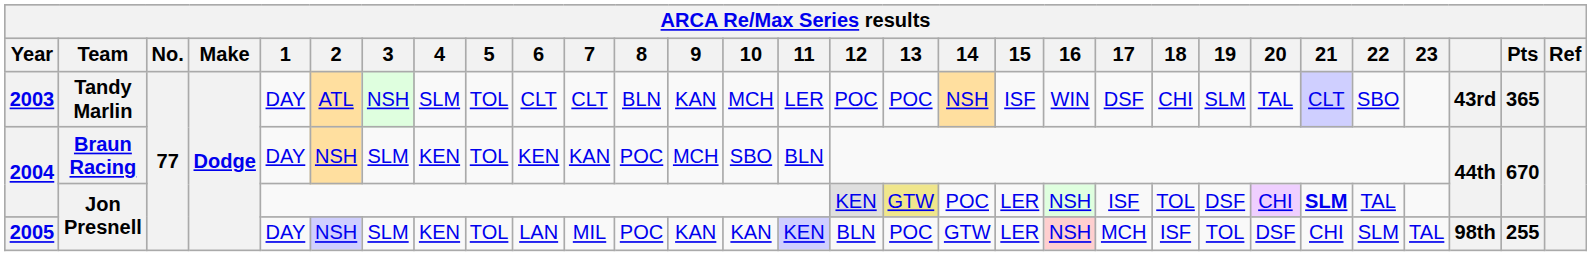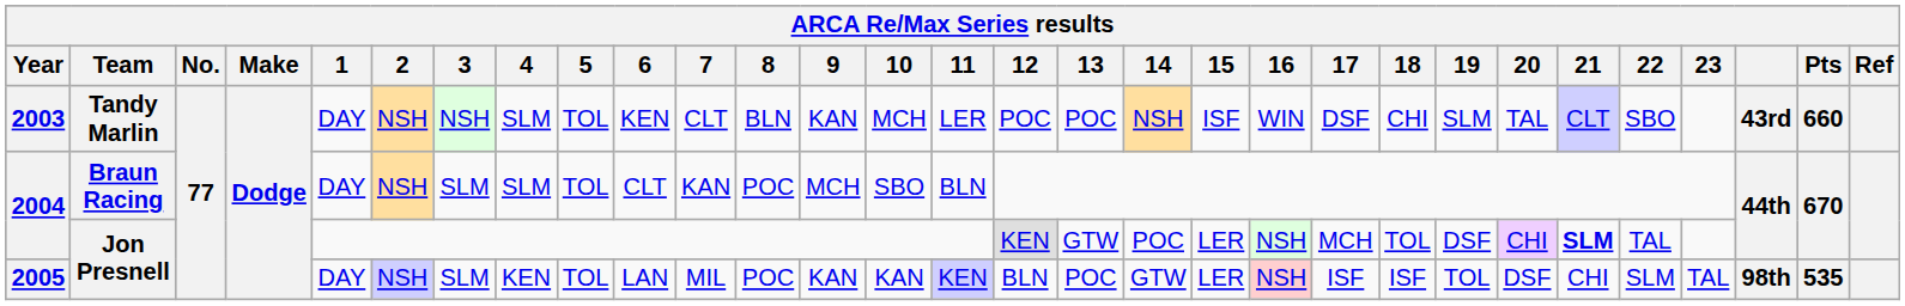 <table class="wikitable" style="text-align:center; font-size:75%">
 <tr>
 <th colspan="34"><a href='#'>ARCA Re/Max Series</a> results</th>
 </tr>
 <tr>
 <th>Year</th>
 <th>Team</th>
 <th>No.</th>
 <th>Make</th>
 <th>1</th>
 <th>2</th>
 <th>3</th>
 <th>4</th>
 <th>5</th>
 <th>6</th>
 <th>7</th>
 <th>8</th>
 <th>9</th>
 <th>10</th>
 <th>11</th>
 <th>12</th>
 <th>13</th>
 <th>14</th>
 <th>15</th>
 <th>16</th>
 <th>17</th>
 <th>18</th>
 <th>19</th>
 <th>20</th>
 <th>21</th>
 <th>22</th>
 <th>23</th>
 <th></th>
 <th>Pts</th>
 <th>Ref</th>
 </tr>
 <tr>
 <th><a href='#'>2003</a></th>
 <th>Tandy Marlin</th>
 <th rowspan=4>77</th>
 <th rowspan=4><a href='#'>Dodge</a></th>
 <td><a href='#'>DAY</a></td>
-<td style="background:#FFDF9F;"><a href='#'>ATL</a><br></td>
+<td style="background:#FFDF9F;"><a href='#'>NSH</a><br></td>
 <td style="background:#DFFFDF;"><a href='#'>NSH</a><br></td>
 <td><a href='#'>SLM</a></td>
 <td><a href='#'>TOL</a></td>
-<td><a href='#'>CLT</a></td>
+<td><a href='#'>KEN</a></td>
 <td><a href='#'>CLT</a></td>
 <td><a href='#'>BLN</a></td>
 <td><a href='#'>KAN</a></td>
 <td><a href='#'>MCH</a></td>
 <td><a href='#'>LER</a></td>
 <td><a href='#'>POC</a></td>
 <td><a href='#'>POC</a></td>
 <td style="background:#FFDF9F;"><a href='#'>NSH</a><br></td>
 <td><a href='#'>ISF</a></td>
 <td><a href='#'>WIN</a></td>
 <td><a href='#'>DSF</a></td>
 <td><a href='#'>CHI</a></td>
 <td><a href='#'>SLM</a></td>
 <td><a href='#'>TAL</a></td>
 <td style="background:#CFCFFF;"><a href='#'>CLT</a><br></td>
 <td><a href='#'>SBO</a></td>
 <td></td>
 <th>43rd</th>
-<th>365</th>
+<th>660</th>
 <th></th>
 </tr>
 <tr>
 <th rowspan=2><a href='#'>2004</a></th>
 <th><a href='#'>Braun Racing</a></th>
 <td><a href='#'>DAY</a></td>
 <td style="background:#FFDF9F;"><a href='#'>NSH</a><br></td>
 <td><a href='#'>SLM</a></td>
-<td><a href='#'>KEN</a></td>
+<td><a href='#'>SLM</a></td>
 <td><a href='#'>TOL</a></td>
-<td><a href='#'>KEN</a></td>
+<td><a href='#'>CLT</a></td>
 <td><a href='#'>KAN</a></td>
 <td><a href='#'>POC</a></td>
 <td><a href='#'>MCH</a></td>
 <td><a href='#'>SBO</a></td>
 <td><a href='#'>BLN</a></td>
 <td colspan=12></td>
 <th rowspan=2>44th</th>
 <th rowspan=2>670</th>
 <th rowspan=2></th>
 </tr>
 <tr>
 <th rowspan=2>Jon Presnell</th>
 <td colspan=11></td>
 <td style="background:#DFDFDF;"><a href='#'>KEN</a><br></td>
-<td style="background: khaki;"><a href='#'>GTW</a></td>
+<td><a href='#'>GTW</a></td>
 <td><a href='#'>POC</a></td>
 <td><a href='#'>LER</a></td>
 <td style="background:#DFFFDF;"><a href='#'>NSH</a><br></td>
-<td><a href='#'>ISF</a></td>
+<td><a href='#'>MCH</a></td>
 <td><a href='#'>TOL</a></td>
 <td><a href='#'>DSF</a></td>
 <td style="background:#EFCFFF;"><a href='#'>CHI</a><br></td>
 <td><strong><a href='#'>SLM</a></strong></td>
 <td><a href='#'>TAL</a></td>
 <td></td>
 </tr>
 <tr>
 <th><a href='#'>2005</a></th>
 <td><a href='#'>DAY</a></td>
 <td style="background:#CFCFFF;"><a href='#'>NSH</a><br></td>
 <td><a href='#'>SLM</a></td>
 <td><a href='#'>KEN</a></td>
 <td><a href='#'>TOL</a></td>
 <td><a href='#'>LAN</a></td>
 <td><a href='#'>MIL</a></td>
 <td><a href='#'>POC</a></td>
 <td><a href='#'>KAN</a></td>
 <td><a href='#'>KAN</a></td>
 <td style="background:#CFCFFF;"><a href='#'>KEN</a><br></td>
 <td><a href='#'>BLN</a></td>
 <td><a href='#'>POC</a></td>
 <td><a href='#'>GTW</a></td>
 <td><a href='#'>LER</a></td>
 <td style="background:#FFCFCF;"><a href='#'>NSH</a><br></td>
-<td><a href='#'>MCH</a></td>
+<td><a href='#'>ISF</a></td>
 <td><a href='#'>ISF</a></td>
 <td><a href='#'>TOL</a></td>
 <td><a href='#'>DSF</a></td>
 <td><a href='#'>CHI</a></td>
 <td><a href='#'>SLM</a></td>
 <td><a href='#'>TAL</a></td>
 <th>98th</th>
-<th>255</th>
+<th>535</th>
 <th></th>
 </tr>
 </table>
